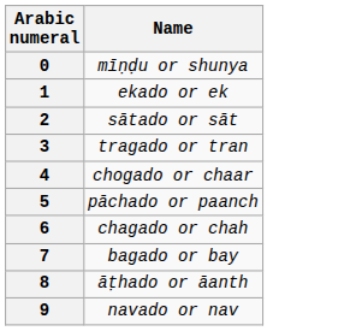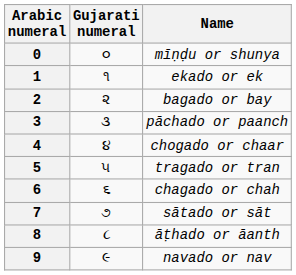 <table class="wikitable" style="text-align:center">
 <tr>
 <th>Arabic<br>numeral</th>
+<th>Gujarati<br>numeral</th>
 <th>Name</th>
 </tr>
 <tr>
 <th>0</th>
+<td>૦</td>
 <td><em>mīṇḍu or shunya</em></td>
 </tr>
 <tr>
 <th>1</th>
+<td>૧</td>
 <td><em>ekado or ek</em></td>
 </tr>
 <tr>
 <th>2</th>
-<td><em>sātado or sāt</em></td>
+<td>૨</td>
+<td><em>bagado or bay</em></td>
 </tr>
 <tr>
 <th>3</th>
-<td><em>tragado or tran</em></td>
+<td>૩</td>
+<td><em>pāchado or paanch</em></td>
 </tr>
 <tr>
 <th>4</th>
+<td>૪</td>
 <td><em>chogado or chaar</em></td>
 </tr>
 <tr>
 <th>5</th>
-<td><em>pāchado or paanch</em></td>
+<td>૫</td>
+<td><em>tragado or tran</em></td>
 </tr>
 <tr>
 <th>6</th>
+<td>૬</td>
 <td><em>chagado or chah</em></td>
 </tr>
 <tr>
 <th>7</th>
-<td><em>bagado or bay</em></td>
+<td>૭</td>
+<td><em>sātado or sāt</em></td>
 </tr>
 <tr>
 <th>8</th>
+<td>૮</td>
 <td><em>āṭhado or āanth</em></td>
 </tr>
 <tr>
 <th>9</th>
+<td>૯</td>
 <td><em>navado or nav</em></td>
 </tr>
 </table>
